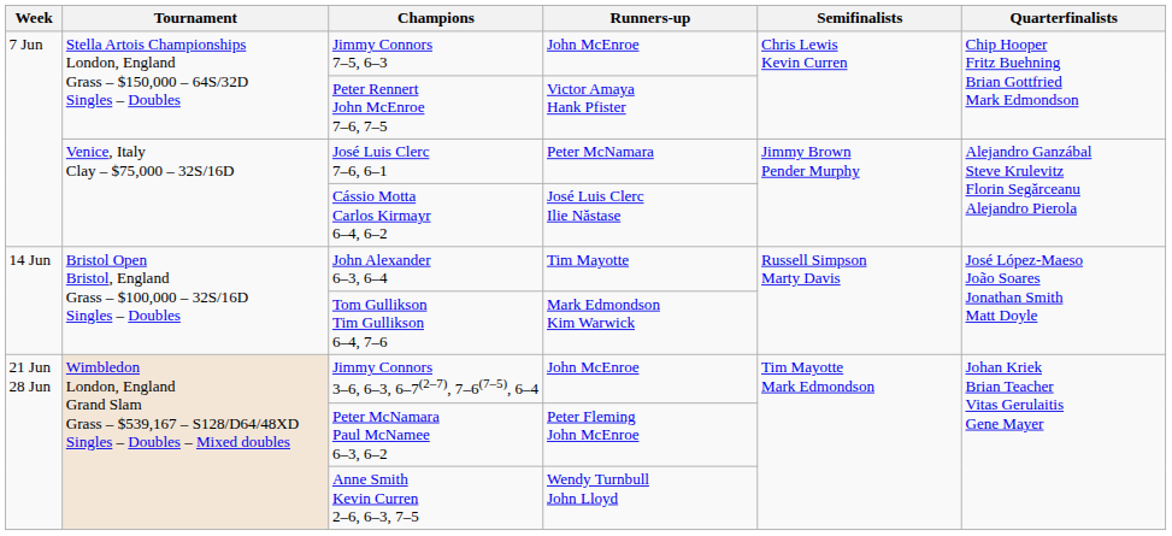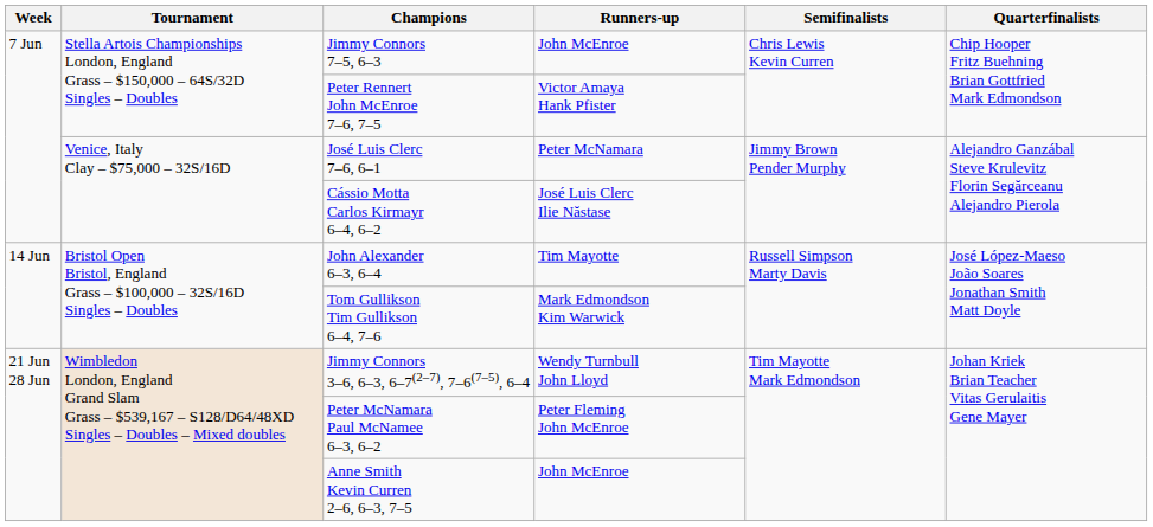 <table class=wikitable style=font-size:95%>
 <tr>
 <th style="width:48px;">Week</th>
 <th style="width:250px;">Tournament</th>
 <th style="width:200px;">Champions</th>
 <th style="width:200px;">Runners-up</th>
 <th style="width:190px;">Semifinalists</th>
 <th style="width:190px;">Quarterfinalists</th>
 </tr>
 <tr valign=top>
 <td rowspan=4>7 Jun</td>
 <td rowspan=2><a href='#'>Stella Artois Championships</a> <br> London, England <br> Grass – $150,000 – 64S/32D <br> <a href='#'>Singles</a> – <a href='#'>Doubles</a></td>
 <td> <a href='#'>Jimmy Connors</a> <br> 7–5, 6–3</td>
 <td> <a href='#'>John McEnroe</a></td>
 <td rowspan=2> <a href='#'>Chris Lewis</a> <br>  <a href='#'>Kevin Curren</a></td>
 <td rowspan=2> <a href='#'>Chip Hooper</a> <br>  <a href='#'>Fritz Buehning</a> <br>  <a href='#'>Brian Gottfried</a> <br>  <a href='#'>Mark Edmondson</a></td>
 </tr>
 <tr valign=top>
 <td> <a href='#'>Peter Rennert</a> <br>  <a href='#'>John McEnroe</a> <br> 7–6, 7–5</td>
 <td> <a href='#'>Victor Amaya</a> <br>  <a href='#'>Hank Pfister</a></td>
 </tr>
 <tr valign=top>
 <td rowspan=2><a href='#'>Venice</a>, Italy <br> Clay – $75,000 – 32S/16D</td>
 <td> <a href='#'>José Luis Clerc</a> <br> 7–6, 6–1</td>
 <td> <a href='#'>Peter McNamara</a></td>
 <td rowspan=2> <a href='#'>Jimmy Brown</a> <br>  <a href='#'>Pender Murphy</a></td>
 <td rowspan=2> <a href='#'>Alejandro Ganzábal</a> <br>  <a href='#'>Steve Krulevitz</a> <br>  <a href='#'>Florin Segărceanu</a> <br>  <a href='#'>Alejandro Pierola</a></td>
 </tr>
 <tr valign=top>
 <td> <a href='#'>Cássio Motta</a> <br>  <a href='#'>Carlos Kirmayr</a> <br> 6–4, 6–2</td>
 <td> <a href='#'>José Luis Clerc</a> <br>  <a href='#'>Ilie Năstase</a></td>
 </tr>
 <tr valign=top>
 <td rowspan=2>14 Jun</td>
 <td rowspan=2><a href='#'>Bristol Open</a> <br> <a href='#'>Bristol</a>, England <br> Grass – $100,000 – 32S/16D <br> <a href='#'>Singles</a> – <a href='#'>Doubles</a></td>
 <td> <a href='#'>John Alexander</a> <br> 6–3, 6–4</td>
 <td> <a href='#'>Tim Mayotte</a></td>
 <td rowspan=2> <a href='#'>Russell Simpson</a> <br>  <a href='#'>Marty Davis</a></td>
 <td rowspan=2> <a href='#'>José López-Maeso</a> <br>  <a href='#'>João Soares</a> <br>  <a href='#'>Jonathan Smith</a> <br>  <a href='#'>Matt Doyle</a></td>
 </tr>
 <tr valign=top>
 <td> <a href='#'>Tom Gullikson</a> <br>  <a href='#'>Tim Gullikson</a> <br> 6–4, 7–6</td>
 <td> <a href='#'>Mark Edmondson</a> <br>  <a href='#'>Kim Warwick</a></td>
 </tr>
 <tr valign=top>
 <td rowspan=3>21 Jun<br>28 Jun</td>
 <td style="background:#f3e6d7;" rowspan=3><a href='#'>Wimbledon</a> <br> London, England <br> Grand Slam <br> Grass – $539,167 – S128/D64/48XD <br> <a href='#'>Singles</a> – <a href='#'>Doubles</a> – <a href='#'>Mixed doubles</a></td>
 <td> <a href='#'>Jimmy Connors</a> <br> 3–6, 6–3, 6–7<sup>(2–7)</sup>, 7–6<sup>(7–5)</sup>, 6–4</td>
-<td> <a href='#'>John McEnroe</a></td>
+<td> <a href='#'>Wendy Turnbull</a> <br>  <a href='#'>John Lloyd</a></td>
 <td rowspan=3> <a href='#'>Tim Mayotte</a> <br>  <a href='#'>Mark Edmondson</a></td>
 <td rowspan=3> <a href='#'>Johan Kriek</a> <br>  <a href='#'>Brian Teacher</a> <br>  <a href='#'>Vitas Gerulaitis</a> <br>  <a href='#'>Gene Mayer</a></td>
 </tr>
 <tr valign=top>
 <td> <a href='#'>Peter McNamara</a> <br>  <a href='#'>Paul McNamee</a> <br> 6–3, 6–2</td>
 <td> <a href='#'>Peter Fleming</a> <br>  <a href='#'>John McEnroe</a></td>
 </tr>
 <tr valign=top>
 <td> <a href='#'>Anne Smith</a> <br>  <a href='#'>Kevin Curren</a> <br> 2–6, 6–3, 7–5</td>
-<td> <a href='#'>Wendy Turnbull</a> <br>  <a href='#'>John Lloyd</a></td>
+<td> <a href='#'>John McEnroe</a></td>
 </tr>
 </table>
